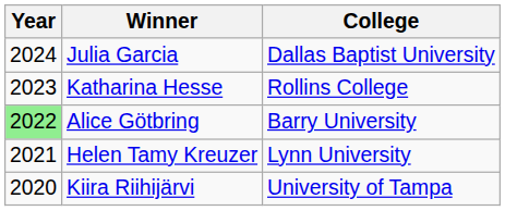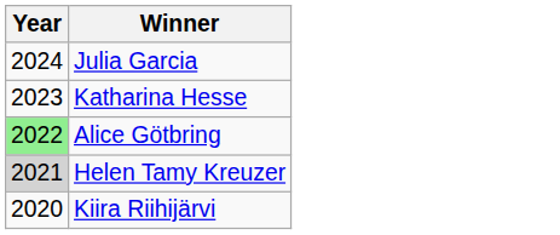 <table class="wikitable">
 <tr>
 <th>Year</th>
 <th>Winner</th>
-<th>College</th>
 </tr>
 <tr>
 <td>2024</td>
 <td> <a href='#'>Julia Garcia</a></td>
-<td><a href='#'>Dallas Baptist University</a></td>
 </tr>
 <tr>
 <td>2023</td>
 <td> <a href='#'>Katharina Hesse</a></td>
-<td><a href='#'>Rollins College</a></td>
 </tr>
 <tr>
 <td style="background: lightgreen;">2022</td>
 <td> <a href='#'>Alice Götbring</a></td>
-<td><a href='#'>Barry University</a></td>
 </tr>
 <tr>
-<td>2021</td>
+<td style="background: lightgrey;">2021</td>
 <td> <a href='#'>Helen Tamy Kreuzer</a></td>
-<td><a href='#'>Lynn University</a></td>
 </tr>
 <tr>
 <td>2020</td>
 <td> <a href='#'>Kiira Riihijärvi</a></td>
-<td><a href='#'>University of Tampa</a></td>
 </tr>
 </table>
